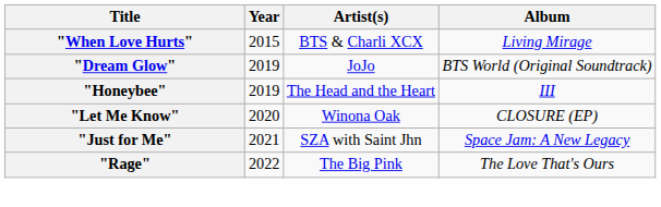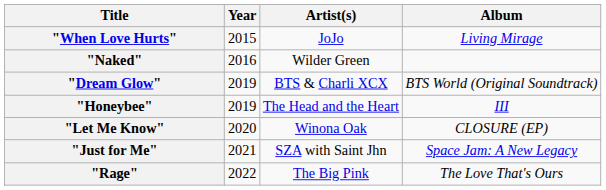 <table class="wikitable plainrowheaders" style="text-align:center;">
 <tr>
 <th scope="col" style="width:15em;">Title</th>
 <th scope="col" style="width:1em;">Year</th>
 <th scope="col">Artist(s)</th>
 <th scope="col">Album</th>
 </tr>
 <tr>
 <th scope="row">"<a href='#'>When Love Hurts</a>"</th>
 <td>2015</td>
-<td><a href='#'>BTS</a> & <a href='#'>Charli XCX</a></td>
+<td><a href='#'>JoJo</a></td>
 <td><em><a href='#'>Living Mirage</a></em></td>
+</tr>
+<tr>
+<th scope="row">"Naked"</th>
+<td>2016</td>
+<td>Wilder Green</td>
+<td></td>
 </tr>
 <tr>
 <th scope="row">"<a href='#'>Dream Glow</a>"</th>
 <td>2019</td>
-<td><a href='#'>JoJo</a></td>
+<td><a href='#'>BTS</a> & <a href='#'>Charli XCX</a></td>
 <td><em>BTS World (Original Soundtrack)</em></td>
 </tr>
 <tr>
 <th scope="row">"Honeybee"</th>
 <td>2019</td>
 <td><a href='#'>The Head and the Heart</a></td>
 <td><em><a href='#'>III</a></em></td>
 </tr>
 <tr>
 <th scope="row">"Let Me Know"</th>
 <td>2020</td>
 <td><a href='#'>Winona Oak</a></td>
 <td><em>CLOSURE (EP)</em></td>
 </tr>
 <tr>
 <th scope="row">"Just for Me"</th>
 <td>2021</td>
 <td><a href='#'>SZA</a> with Saint Jhn</td>
 <td><em><a href='#'>Space Jam: A New Legacy</a></em></td>
 </tr>
 <tr>
 <th scope="row">"Rage"</th>
 <td>2022</td>
 <td><a href='#'>The Big Pink</a></td>
 <td><em>The Love That's Ours</em></td>
 </tr>
 </table>
